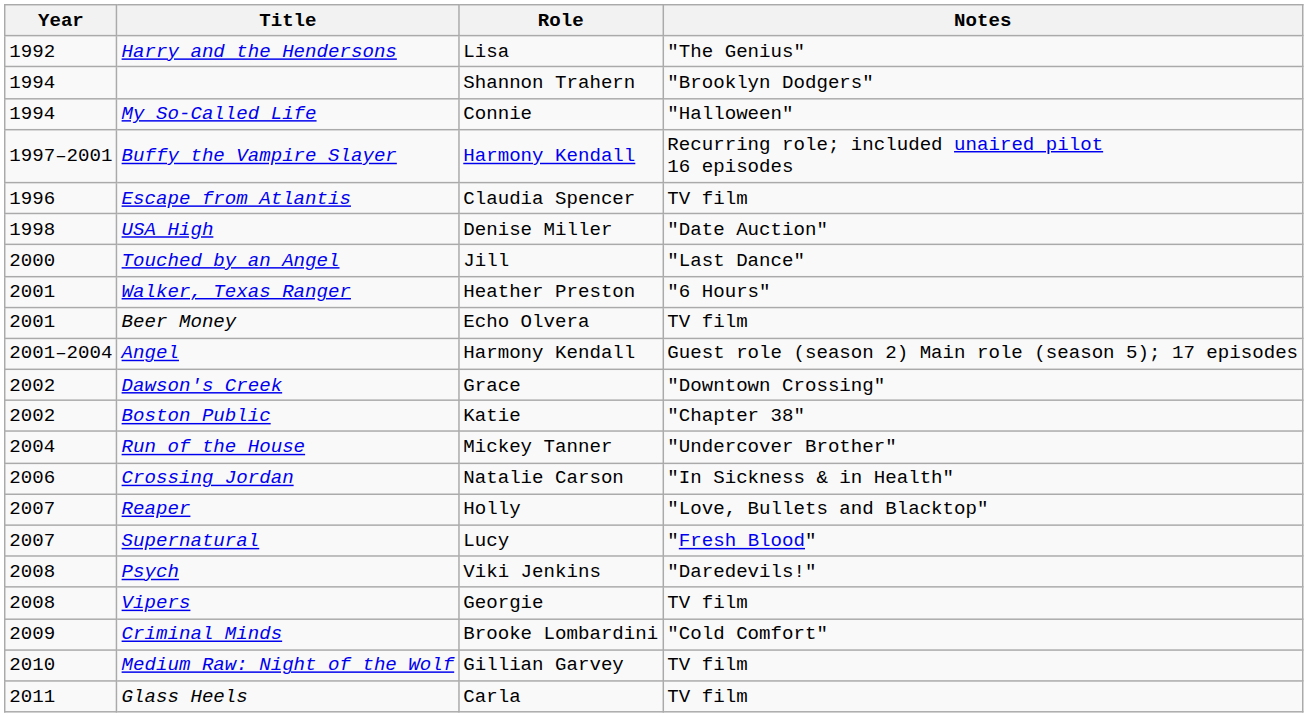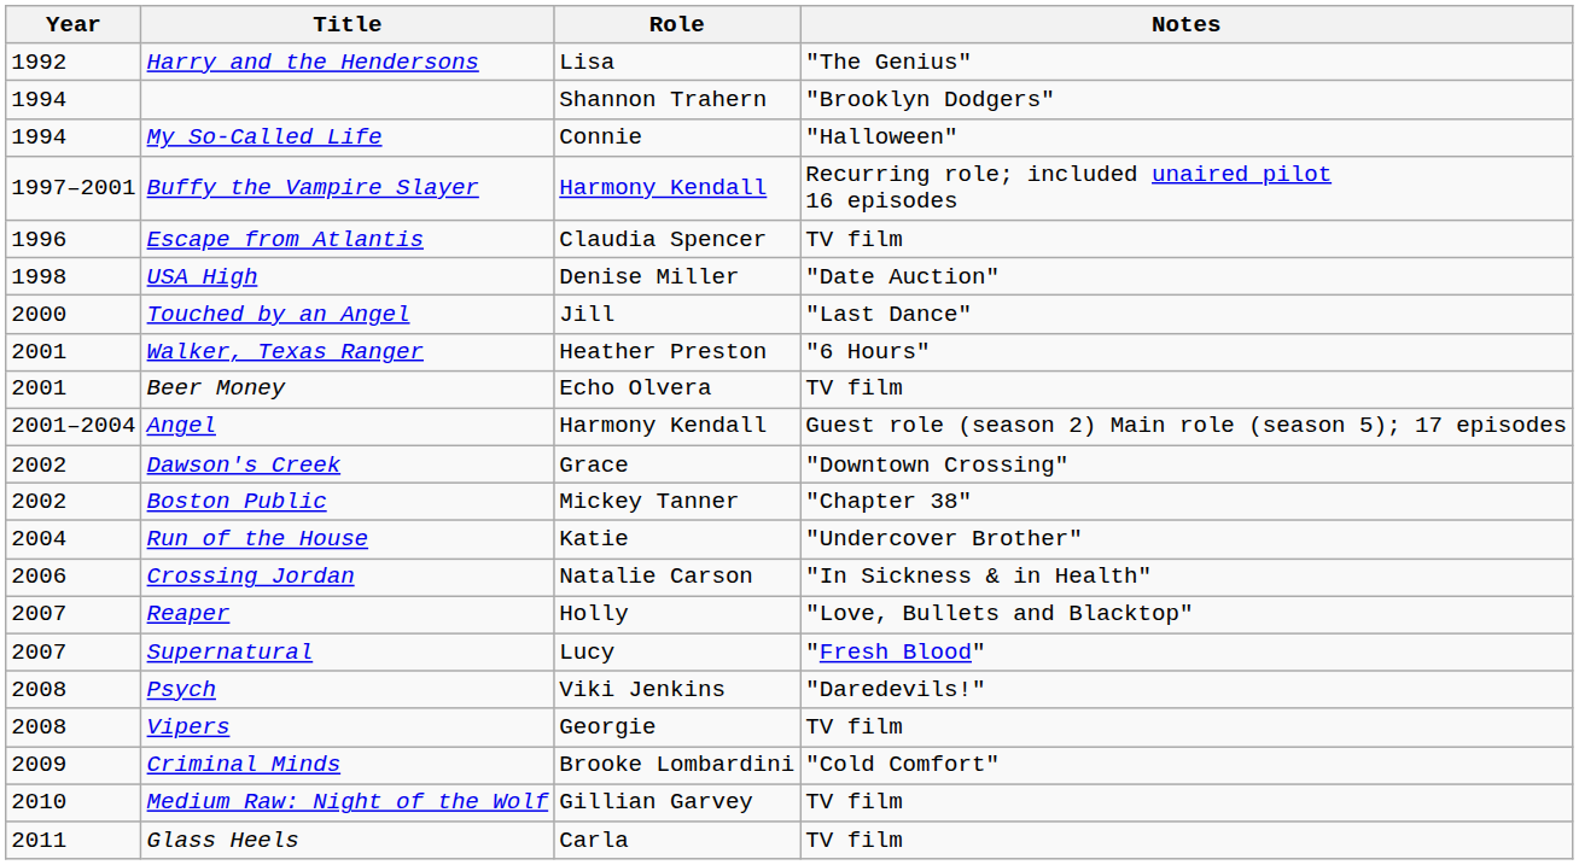 <table class="wikitable sortable">
 <tr>
 <th>Year</th>
 <th>Title</th>
 <th>Role</th>
 <th class="unsortable">Notes</th>
 </tr>
 <tr>
 <td>1992</td>
 <td><em><a href='#'>Harry and the Hendersons</a></em></td>
 <td>Lisa</td>
 <td>"The Genius"</td>
 </tr>
 <tr>
 <td>1994</td>
 <td><em></em></td>
 <td>Shannon Trahern</td>
 <td>"Brooklyn Dodgers"</td>
 </tr>
 <tr>
 <td>1994</td>
 <td><em><a href='#'>My So-Called Life</a></em></td>
 <td>Connie</td>
 <td>"Halloween"</td>
 </tr>
 <tr>
 <td>1997–2001</td>
 <td><em><a href='#'>Buffy the Vampire Slayer</a></em></td>
 <td><a href='#'>Harmony Kendall</a></td>
 <td>Recurring role; included <a href='#'>unaired pilot</a><br> 16 episodes</td>
 </tr>
 <tr>
 <td>1996</td>
 <td><em><a href='#'>Escape from Atlantis</a></em></td>
 <td>Claudia Spencer</td>
 <td>TV film</td>
 </tr>
 <tr>
 <td>1998</td>
 <td><em><a href='#'>USA High</a></em></td>
 <td>Denise Miller</td>
 <td>"Date Auction"</td>
 </tr>
 <tr>
 <td>2000</td>
 <td><em><a href='#'>Touched by an Angel</a></em></td>
 <td>Jill</td>
 <td>"Last Dance"</td>
 </tr>
 <tr>
 <td>2001</td>
 <td><em><a href='#'>Walker, Texas Ranger</a></em></td>
 <td>Heather Preston</td>
 <td>"6 Hours"</td>
 </tr>
 <tr>
 <td>2001</td>
 <td><em>Beer Money</em></td>
 <td>Echo Olvera</td>
 <td>TV film</td>
 </tr>
 <tr>
 <td>2001–2004</td>
 <td><em><a href='#'>Angel</a></em></td>
 <td>Harmony Kendall</td>
 <td>Guest role (season 2) Main role (season 5); 17 episodes</td>
 </tr>
 <tr>
 <td>2002</td>
 <td><em><a href='#'>Dawson's Creek</a></em></td>
 <td>Grace</td>
 <td>"Downtown Crossing"</td>
 </tr>
 <tr>
 <td>2002</td>
 <td><em><a href='#'>Boston Public</a></em></td>
-<td>Katie</td>
+<td>Mickey Tanner</td>
 <td>"Chapter 38"</td>
 </tr>
 <tr>
 <td>2004</td>
 <td><em><a href='#'>Run of the House</a></em></td>
-<td>Mickey Tanner</td>
+<td>Katie</td>
 <td>"Undercover Brother"</td>
 </tr>
 <tr>
 <td>2006</td>
 <td><em><a href='#'>Crossing Jordan</a></em></td>
 <td>Natalie Carson</td>
 <td>"In Sickness & in Health"</td>
 </tr>
 <tr>
 <td>2007</td>
 <td><em><a href='#'>Reaper</a></em></td>
 <td>Holly</td>
 <td>"Love, Bullets and Blacktop"</td>
 </tr>
 <tr>
 <td>2007</td>
 <td><em><a href='#'>Supernatural</a></em></td>
 <td>Lucy</td>
 <td>"<a href='#'>Fresh Blood</a>"</td>
 </tr>
 <tr>
 <td>2008</td>
 <td><em><a href='#'>Psych</a></em></td>
 <td>Viki Jenkins</td>
 <td>"Daredevils!"</td>
 </tr>
 <tr>
 <td>2008</td>
 <td><em><a href='#'>Vipers</a></em></td>
 <td>Georgie</td>
 <td>TV film</td>
 </tr>
 <tr>
 <td>2009</td>
 <td><em><a href='#'>Criminal Minds</a></em></td>
 <td>Brooke Lombardini</td>
 <td>"Cold Comfort"</td>
 </tr>
 <tr>
 <td>2010</td>
 <td><em><a href='#'>Medium Raw: Night of the Wolf</a></em></td>
 <td>Gillian Garvey</td>
 <td>TV film</td>
 </tr>
 <tr>
 <td>2011</td>
 <td><em>Glass Heels</em></td>
 <td>Carla</td>
 <td>TV film</td>
 </tr>
 </table>
